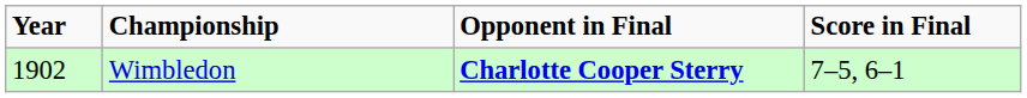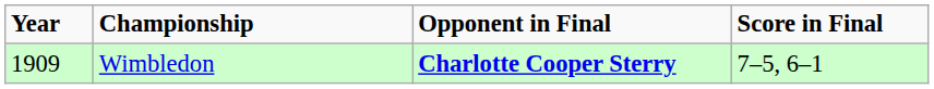 <table class="wikitable">
 <tr>
 <td width="50"><strong>Year</strong></td>
 <td width="200"><strong>Championship</strong></td>
 <td width="200"><strong>Opponent in Final</strong></td>
 <td width="120"><strong>Score in Final</strong></td>
 </tr>
 <tr bgcolor="#CCFFCC">
-<td>1902</td>
+<td>1909</td>
 <td><a href='#'>Wimbledon</a></td>
 <td><strong> <a href='#'>Charlotte Cooper Sterry</a></strong></td>
 <td>7–5, 6–1</td>
 </tr>
 </table>
